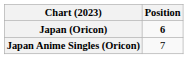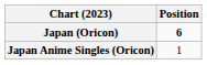 <table class="wikitable sortable plainrowheaders" style="text-align:center">
 <tr>
 <th scope="col">Chart (2023)</th>
 <th scope="col">Position</th>
 </tr>
 <tr>
 <th scope="row">Japan (Oricon)<br></th>
 <td><strong>6</strong></td>
 </tr>
 <tr>
 <th scope="row">Japan Anime Singles (Oricon)<br></th>
-<td>7</td>
+<td>1</td>
 </tr>
 </table>
